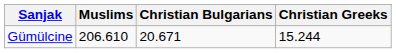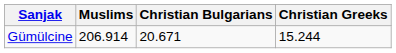 <table class="wikitable sortable">
 <tr>
 <th><a href='#'>Sanjak</a></th>
 <th>Muslims</th>
 <th>Christian Bulgarians</th>
 <th>Christian Greeks</th>
 </tr>
 <tr>
 <td><a href='#'>Gümülcine</a></td>
-<td>206.610</td>
+<td>206.914</td>
 <td>20.671</td>
 <td>15.244</td>
 </tr>
 </table>
